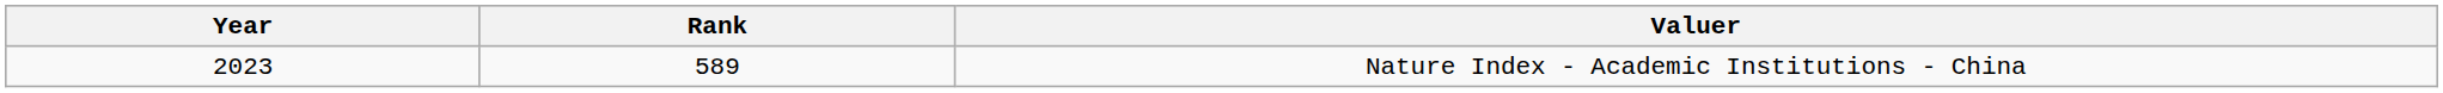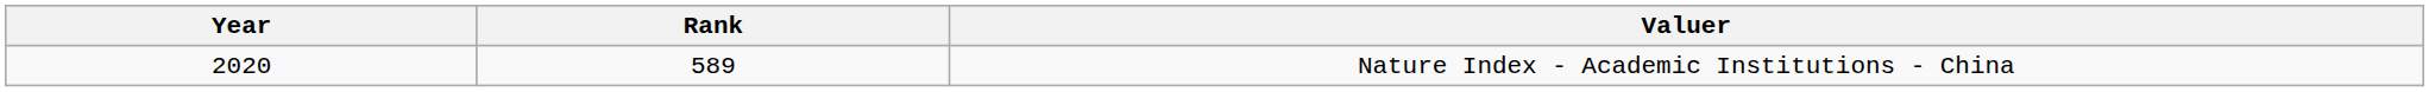 <table class="wikitable sortable" width="100%">
 <tr>
 <th width="8%">Year</th>
 <th width="8%">Rank</th>
 <th width="25%">Valuer</th>
 </tr>
 <tr>
-<td align="center">2023</td>
+<td align="center">2020</td>
 <td align="center">589</td>
 <td align="center">Nature Index - Academic Institutions - China</td>
 </tr>
 </table>
